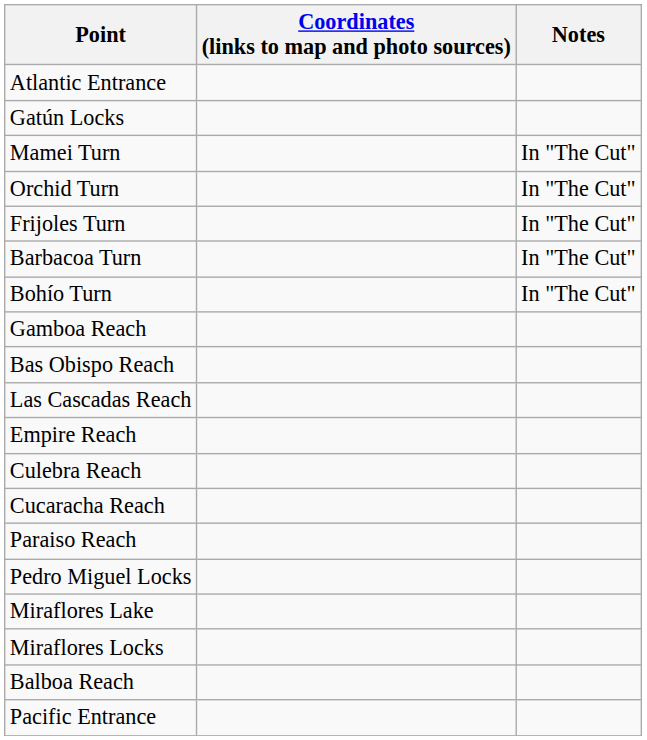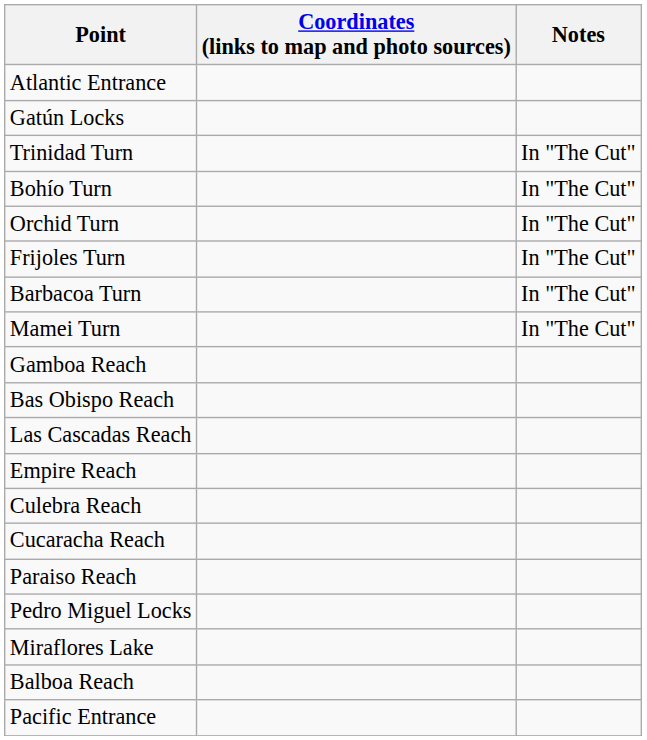 <table class="wikitable">
 <tr>
 <th>Point</th>
 <th><a href='#'>Coordinates</a><br>(links to map and photo sources)<br></th>
 <th>Notes</th>
 </tr>
 <tr>
 <td>Atlantic Entrance</td>
 <td></td>
 <td></td>
 </tr>
 <tr>
 <td>Gatún Locks</td>
 <td></td>
 <td></td>
 </tr>
 <tr>
-<td>Mamei Turn</td>
+<td>Trinidad Turn</td>
+<td></td>
+<td>In "The Cut"</td>
+</tr>
+<tr>
+<td>Bohío Turn</td>
 <td></td>
 <td>In "The Cut"</td>
 </tr>
 <tr>
 <td>Orchid Turn</td>
 <td></td>
 <td>In "The Cut"</td>
 </tr>
 <tr>
 <td>Frijoles Turn</td>
 <td></td>
 <td>In "The Cut"</td>
 </tr>
 <tr>
 <td>Barbacoa Turn</td>
 <td></td>
 <td>In "The Cut"</td>
 </tr>
 <tr>
-<td>Bohío Turn</td>
+<td>Mamei Turn</td>
 <td></td>
 <td>In "The Cut"</td>
 </tr>
 <tr>
 <td>Gamboa Reach</td>
 <td></td>
 <td></td>
 </tr>
 <tr>
 <td>Bas Obispo Reach</td>
 <td></td>
 <td></td>
 </tr>
 <tr>
 <td>Las Cascadas Reach</td>
 <td></td>
 <td></td>
 </tr>
 <tr>
 <td>Empire Reach</td>
 <td></td>
 <td></td>
 </tr>
 <tr>
 <td>Culebra Reach</td>
 <td></td>
 <td></td>
 </tr>
 <tr>
 <td>Cucaracha Reach</td>
 <td></td>
 <td></td>
 </tr>
 <tr>
 <td>Paraiso Reach</td>
 <td></td>
 <td></td>
 </tr>
 <tr>
 <td>Pedro Miguel Locks</td>
 <td></td>
 <td></td>
 </tr>
 <tr>
 <td>Miraflores Lake</td>
 <td></td>
 <td></td>
 </tr>
 <tr>
-<td>Miraflores Locks</td>
-<td></td>
-<td></td>
-</tr>
-<tr>
 <td>Balboa Reach</td>
 <td></td>
 <td></td>
 </tr>
 <tr>
 <td>Pacific Entrance</td>
 <td></td>
 <td></td>
 </tr>
 </table>
